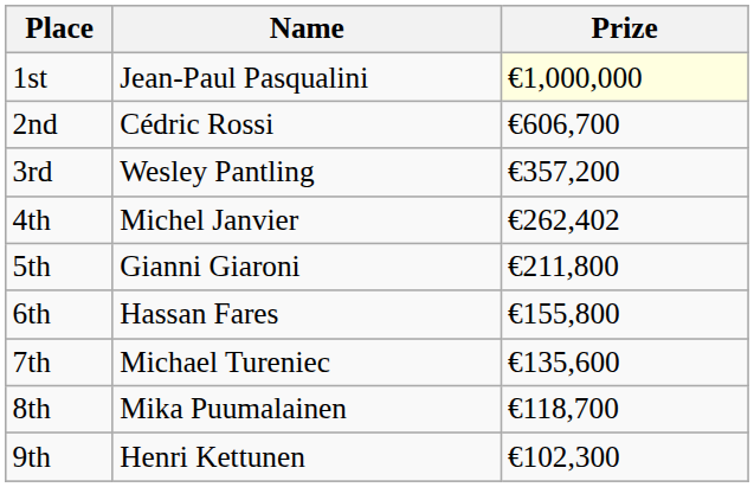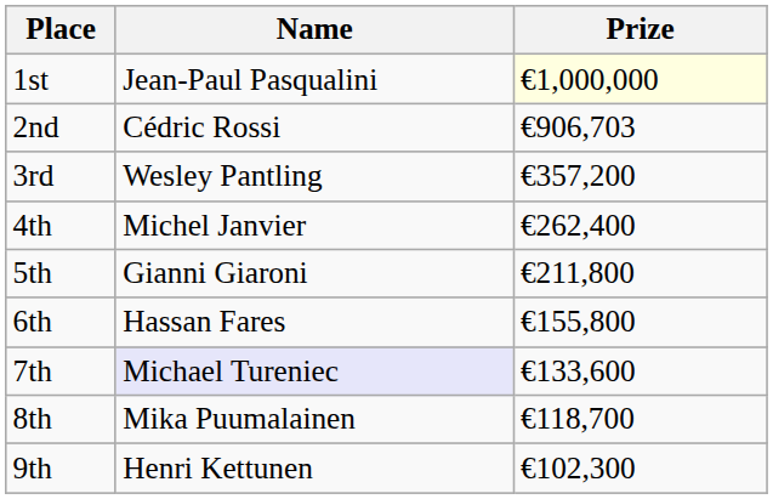 <table class="wikitable">
 <tr>
 <th width="50">Place</th>
 <th width="200">Name</th>
 <th width="125">Prize</th>
 </tr>
 <tr>
 <td>1st</td>
 <td> Jean-Paul Pasqualini</td>
 <td style="background: lightyellow;">€1,000,000</td>
 </tr>
 <tr>
 <td>2nd</td>
 <td> Cédric Rossi</td>
-<td>€606,700</td>
+<td>€906,703</td>
 </tr>
 <tr>
 <td>3rd</td>
 <td> Wesley Pantling</td>
 <td>€357,200</td>
 </tr>
 <tr>
 <td>4th</td>
 <td> Michel Janvier</td>
-<td>€262,402</td>
+<td>€262,400</td>
 </tr>
 <tr>
 <td>5th</td>
 <td> Gianni Giaroni</td>
 <td>€211,800</td>
 </tr>
 <tr>
 <td>6th</td>
 <td> Hassan Fares</td>
 <td>€155,800</td>
 </tr>
 <tr>
 <td>7th</td>
-<td> Michael Tureniec</td>
-<td>€135,600</td>
+<td style="background: lavender;"> Michael Tureniec</td>
+<td>€133,600</td>
 </tr>
 <tr>
 <td>8th</td>
 <td> Mika Puumalainen</td>
 <td>€118,700</td>
 </tr>
 <tr>
 <td>9th</td>
 <td> Henri Kettunen</td>
 <td>€102,300</td>
 </tr>
 </table>
